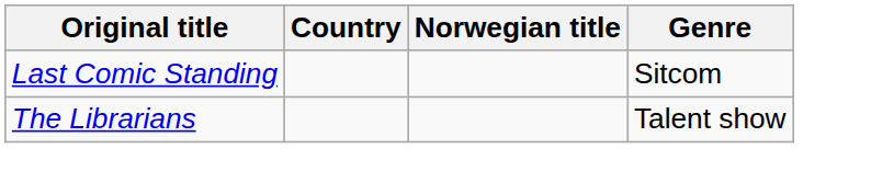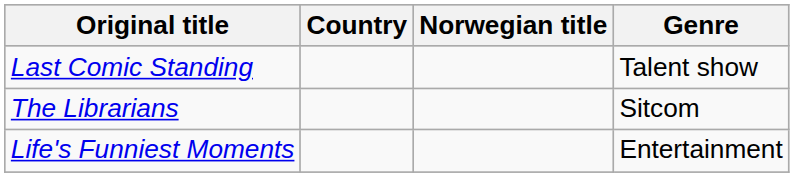 <table class="wikitable">
 <tr>
 <th>Original title</th>
 <th>Country</th>
 <th>Norwegian title</th>
 <th>Genre</th>
 </tr>
 <tr>
 <td><em><a href='#'>Last Comic Standing</a></em></td>
 <td></td>
 <td></td>
-<td>Sitcom</td>
+<td>Talent show</td>
 </tr>
 <tr>
 <td><em><a href='#'>The Librarians</a></em></td>
 <td></td>
 <td></td>
-<td>Talent show</td>
+<td>Sitcom</td>
+</tr>
+<tr>
+<td><em><a href='#'>Life's Funniest Moments</a></em></td>
+<td></td>
+<td></td>
+<td>Entertainment</td>
 </tr>
 </table>
